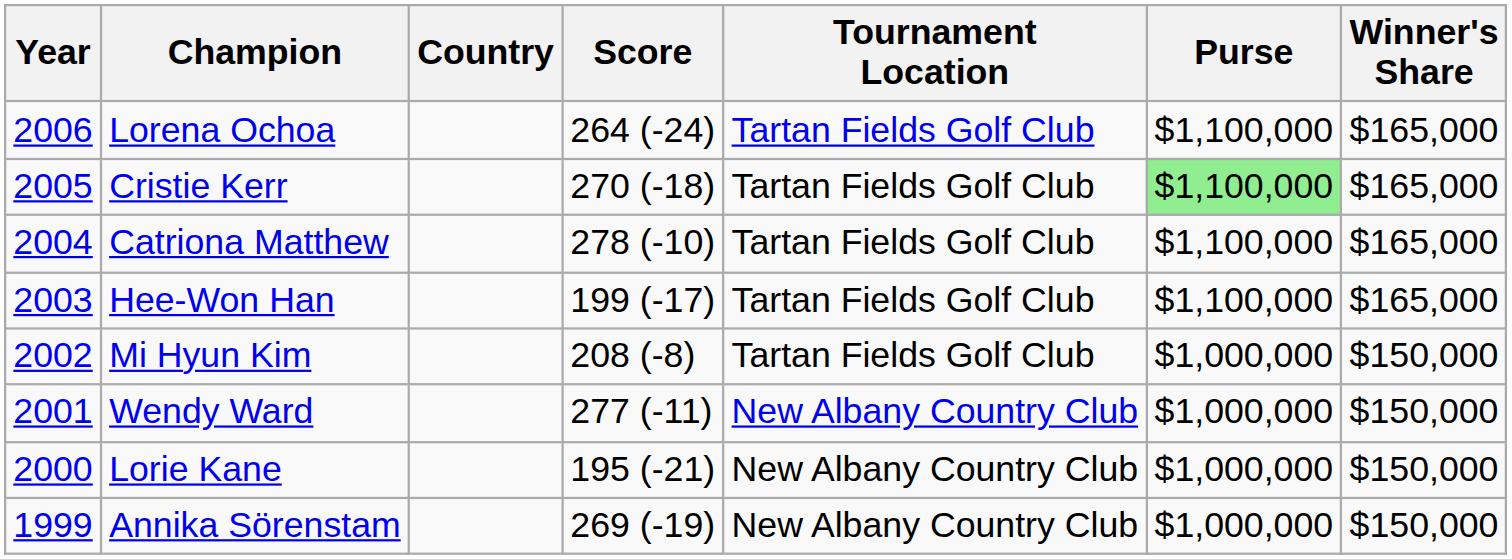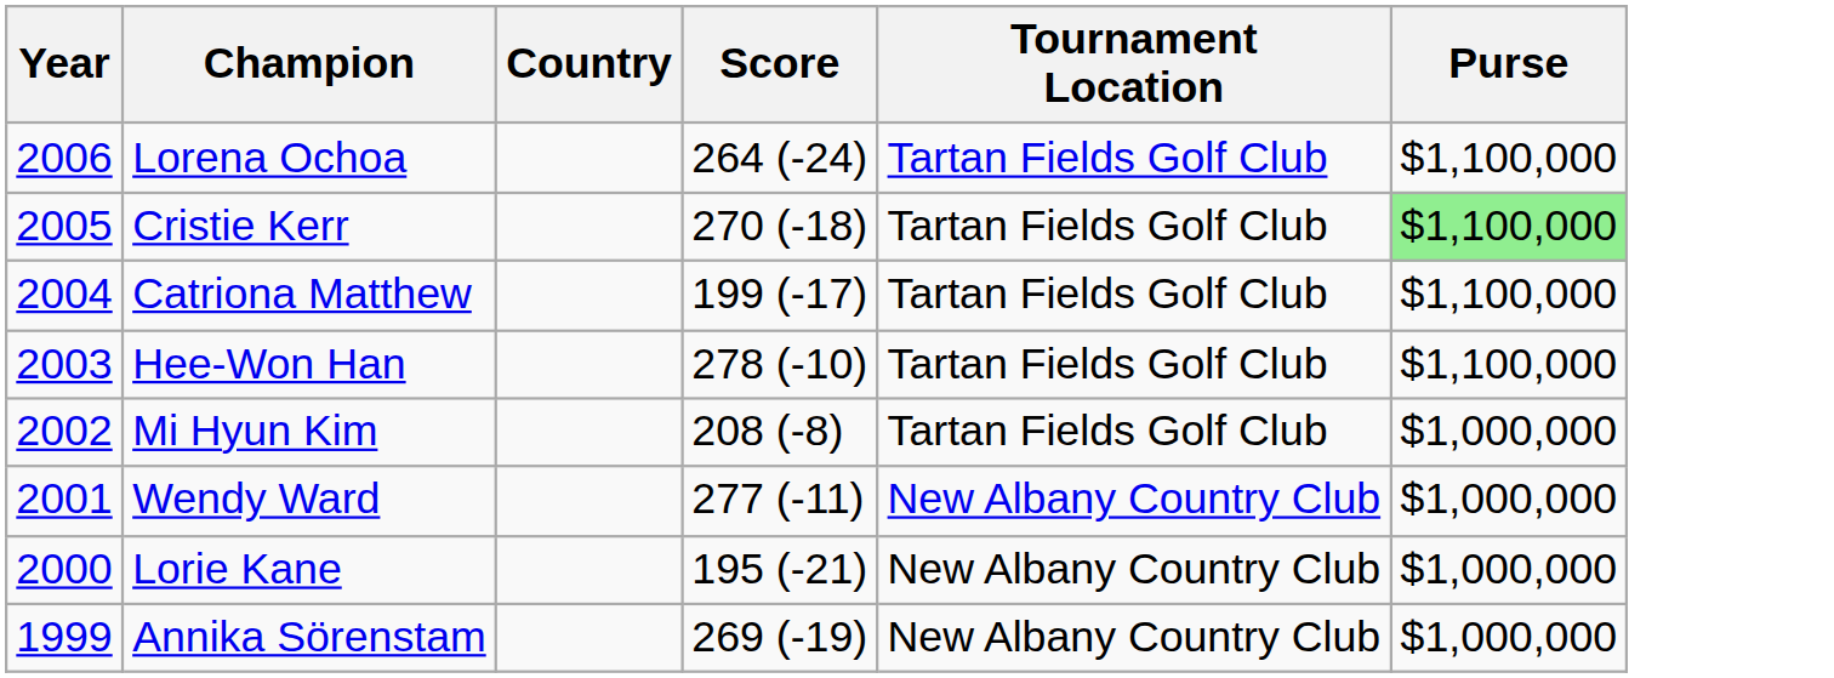 <table class="wikitable">
 <tr>
 <th>Year</th>
 <th>Champion</th>
 <th>Country</th>
 <th>Score</th>
 <th>Tournament<br>Location</th>
 <th>Purse</th>
-<th>Winner's<br>Share</th>
 </tr>
 <tr>
 <td><a href='#'>2006</a></td>
 <td><a href='#'>Lorena Ochoa</a></td>
 <td></td>
 <td>264 (-24)</td>
 <td><a href='#'>Tartan Fields Golf Club</a></td>
 <td>$1,100,000</td>
-<td>$165,000</td>
 </tr>
 <tr>
 <td><a href='#'>2005</a></td>
 <td><a href='#'>Cristie Kerr</a></td>
 <td></td>
 <td>270 (-18)</td>
 <td>Tartan Fields Golf Club</td>
 <td style="background: lightgreen;">$1,100,000</td>
-<td>$165,000</td>
 </tr>
 <tr>
 <td><a href='#'>2004</a></td>
 <td><a href='#'>Catriona Matthew</a></td>
 <td></td>
-<td>278 (-10)</td>
+<td>199 (-17)</td>
 <td>Tartan Fields Golf Club</td>
 <td>$1,100,000</td>
-<td>$165,000</td>
 </tr>
 <tr>
 <td><a href='#'>2003</a></td>
 <td><a href='#'>Hee-Won Han</a></td>
 <td></td>
-<td>199 (-17)</td>
+<td>278 (-10)</td>
 <td>Tartan Fields Golf Club</td>
 <td>$1,100,000</td>
-<td>$165,000</td>
 </tr>
 <tr>
 <td><a href='#'>2002</a></td>
 <td><a href='#'>Mi Hyun Kim</a></td>
 <td></td>
 <td>208 (-8)</td>
 <td>Tartan Fields Golf Club</td>
 <td>$1,000,000</td>
-<td>$150,000</td>
 </tr>
 <tr>
 <td><a href='#'>2001</a></td>
 <td><a href='#'>Wendy Ward</a></td>
 <td></td>
 <td>277 (-11)</td>
 <td><a href='#'>New Albany Country Club</a></td>
 <td>$1,000,000</td>
-<td>$150,000</td>
 </tr>
 <tr>
 <td><a href='#'>2000</a></td>
 <td><a href='#'>Lorie Kane</a></td>
 <td></td>
 <td>195 (-21)</td>
 <td>New Albany Country Club</td>
 <td>$1,000,000</td>
-<td>$150,000</td>
 </tr>
 <tr>
 <td><a href='#'>1999</a></td>
 <td><a href='#'>Annika Sörenstam</a></td>
 <td></td>
 <td>269 (-19)</td>
 <td>New Albany Country Club</td>
 <td>$1,000,000</td>
-<td>$150,000</td>
 </tr>
 </table>
